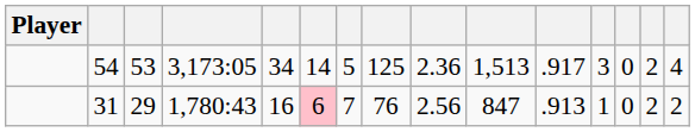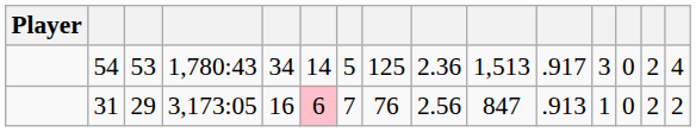 <table class="wikitable sortable" style="text-align:center;">
 <tr>
 <th>Player</th>
 <th></th>
 <th></th>
 <th></th>
 <th></th>
 <th></th>
 <th></th>
 <th></th>
 <th></th>
 <th></th>
 <th></th>
 <th></th>
 <th></th>
 <th></th>
 <th></th>
 </tr>
 <tr>
 <td style=white-space:nowrap></td>
 <td>54</td>
 <td>53</td>
-<td>3,173:05</td>
+<td>1,780:43</td>
 <td>34</td>
 <td>14</td>
 <td>5</td>
 <td>125</td>
 <td>2.36</td>
 <td>1,513</td>
 <td>.917</td>
 <td>3</td>
 <td>0</td>
 <td>2</td>
 <td>4</td>
 </tr>
 <tr>
 <td style=white-space:nowrap></td>
 <td>31</td>
 <td>29</td>
-<td>1,780:43</td>
+<td>3,173:05</td>
 <td>16</td>
 <td style="background: pink;">6</td>
 <td>7</td>
 <td>76</td>
 <td>2.56</td>
 <td>847</td>
 <td>.913</td>
 <td>1</td>
 <td>0</td>
 <td>2</td>
 <td>2</td>
 </tr>
 </table>
